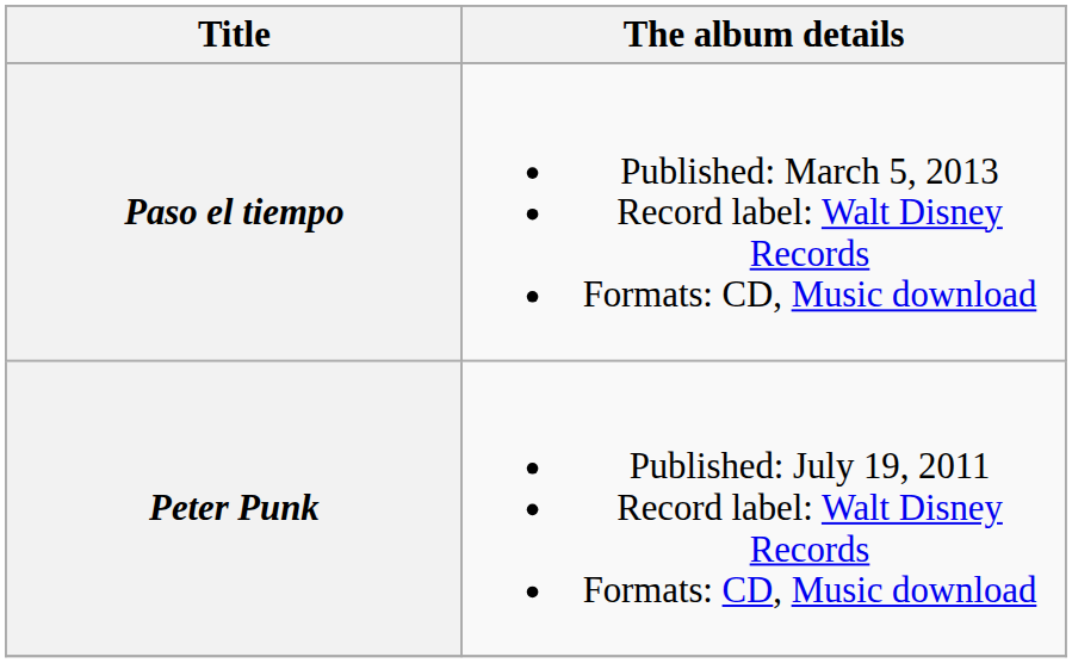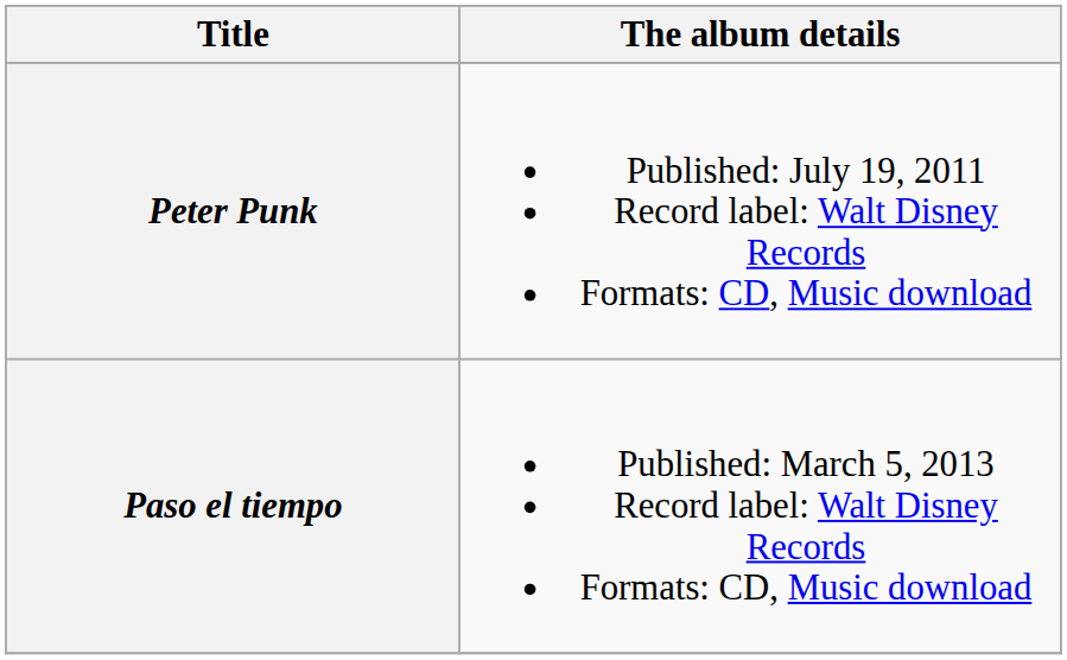 <table class="wikitable plainrowheaders" style="text-align:center;">
 <tr>
 <th scope="col" style="width:12em;">Title</th>
 <th scope="col" style="width:16em;">The album details</th>
 </tr>
 <tr>
+<th scope="row"><em>Peter Punk</em></th>
+<td><br><ul><li>Published: July 19, 2011</li><li>Record label: <a href='#'>Walt Disney Records</a></li><li>Formats: <a href='#'>CD</a>, <a href='#'>Music download</a></li></ul></td>
+</tr>
+<tr>
 <th scope="row"><em>Paso el tiempo</em></th>
 <td><br><ul><li>Published: March 5, 2013</li><li>Record label: <a href='#'>Walt Disney Records</a></li><li>Formats: CD, <a href='#'>Music download</a></li></ul></td>
 </tr>
 <tr>
-<th scope="row"><em>Peter Punk</em></th>
-<td><br><ul><li>Published: July 19, 2011</li><li>Record label: <a href='#'>Walt Disney Records</a></li><li>Formats: <a href='#'>CD</a>, <a href='#'>Music download</a></li></ul></td>
-</tr>
-<tr>
 </tr>
 </table>
